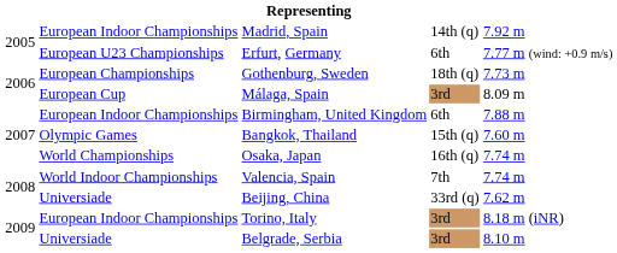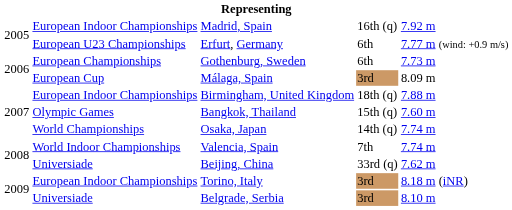 <table>
 <tr>
 <th colspan="6">Representing </th>
 </tr>
 <tr>
 <td rowspan=2>2005</td>
 <td><a href='#'>European Indoor Championships</a></td>
 <td><a href='#'>Madrid, Spain</a></td>
-<td>14th (q)</td>
+<td>16th (q)</td>
 <td><a href='#'>7.92 m</a></td>
 </tr>
 <tr>
 <td><a href='#'>European U23 Championships</a></td>
 <td><a href='#'>Erfurt</a>, <a href='#'>Germany</a></td>
 <td>6th</td>
 <td><a href='#'>7.77 m</a> <small>(wind: +0.9 m/s)</small></td>
 </tr>
 <tr>
 <td rowspan=2>2006</td>
 <td><a href='#'>European Championships</a></td>
 <td><a href='#'>Gothenburg, Sweden</a></td>
-<td>18th (q)</td>
+<td>6th</td>
 <td><a href='#'>7.73 m</a></td>
 </tr>
 <tr>
 <td><a href='#'>European Cup</a></td>
 <td><a href='#'>Málaga, Spain</a></td>
 <td bgcolor="cc9966">3rd</td>
 <td>8.09 m</td>
 </tr>
 <tr>
 <td rowspan=3>2007</td>
 <td><a href='#'>European Indoor Championships</a></td>
 <td><a href='#'>Birmingham, United Kingdom</a></td>
-<td>6th</td>
+<td>18th (q)</td>
 <td><a href='#'>7.88 m</a></td>
 </tr>
 <tr>
 <td><a href='#'>Olympic Games</a></td>
 <td><a href='#'>Bangkok, Thailand</a></td>
 <td>15th (q)</td>
 <td><a href='#'>7.60 m</a></td>
 </tr>
 <tr>
 <td><a href='#'>World Championships</a></td>
 <td><a href='#'>Osaka, Japan</a></td>
-<td>16th (q)</td>
+<td>14th (q)</td>
 <td><a href='#'>7.74 m</a></td>
 </tr>
 <tr>
 <td rowspan=2>2008</td>
 <td><a href='#'>World Indoor Championships</a></td>
 <td><a href='#'>Valencia, Spain</a></td>
 <td>7th</td>
 <td><a href='#'>7.74 m</a></td>
 </tr>
 <tr>
 <td><a href='#'>Universiade</a></td>
 <td><a href='#'>Beijing, China</a></td>
 <td>33rd (q)</td>
 <td><a href='#'>7.62 m</a></td>
 </tr>
 <tr>
 <td rowspan=2>2009</td>
 <td><a href='#'>European Indoor Championships</a></td>
 <td><a href='#'>Torino, Italy</a></td>
 <td bgcolor="cc9966">3rd</td>
 <td><a href='#'>8.18 m</a> (<a href='#'>iNR</a>)</td>
 </tr>
 <tr>
 <td><a href='#'>Universiade</a></td>
 <td><a href='#'>Belgrade, Serbia</a></td>
 <td bgcolor="cc9966">3rd</td>
 <td><a href='#'>8.10 m</a></td>
 </tr>
 </table>
